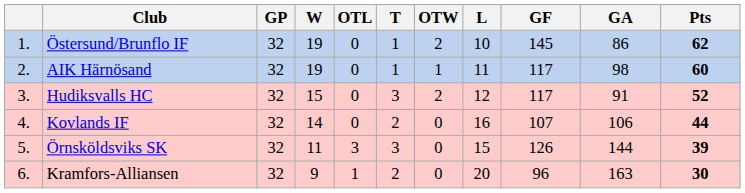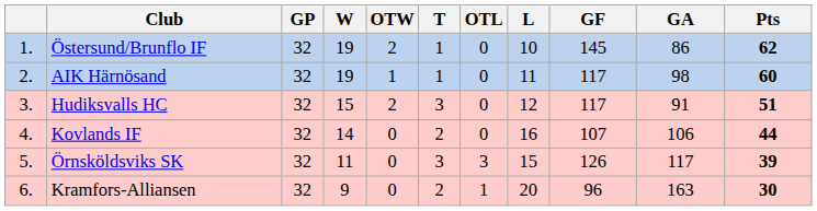 <table class="wikitable">
 <tr>
 <th width="30"></th>
 <th width="200">Club</th>
 <th width="30">GP</th>
 <th width="30">W</th>
+<th width="30">OTW</th>
+<th width="30">T</th>
 <th width="30">OTL</th>
-<th width="30">T</th>
-<th width="30">OTW</th>
 <th width="30">L</th>
 <th width="70">GF</th>
 <th width="70">GA</th>
 <th width="70">Pts</th>
 </tr>
 <tr bgcolor="#BCD2EE" align="center">
 <td>1.</td>
 <td align="left"><a href='#'>Östersund/Brunflo IF</a></td>
 <td>32</td>
 <td>19</td>
+<td>2</td>
+<td>1</td>
 <td>0</td>
-<td>1</td>
-<td>2</td>
 <td>10</td>
 <td>145</td>
 <td>86</td>
 <td><strong>62</strong></td>
 </tr>
 <tr bgcolor="#BCD2EE" align="center">
 <td>2.</td>
 <td align="left"><a href='#'>AIK Härnösand</a></td>
 <td>32</td>
 <td>19</td>
-<td>0</td>
 <td>1</td>
 <td>1</td>
+<td>0</td>
 <td>11</td>
 <td>117</td>
 <td>98</td>
 <td><strong>60</strong></td>
 </tr>
 <tr bgcolor="#FFCCCC" align="center">
 <td>3.</td>
 <td align="left"><a href='#'>Hudiksvalls HC</a></td>
 <td>32</td>
 <td>15</td>
+<td>2</td>
+<td>3</td>
 <td>0</td>
-<td>3</td>
-<td>2</td>
 <td>12</td>
 <td>117</td>
 <td>91</td>
-<td><strong>52</strong></td>
+<td><strong>51</strong></td>
 </tr>
 <tr bgcolor="#FFCCCC" align="center">
 <td>4.</td>
 <td align="left"><a href='#'>Kovlands IF</a></td>
 <td>32</td>
 <td>14</td>
 <td>0</td>
 <td>2</td>
 <td>0</td>
 <td>16</td>
 <td>107</td>
 <td>106</td>
 <td><strong>44</strong></td>
 </tr>
 <tr bgcolor="#FFCCCC" align="center">
 <td>5.</td>
 <td align="left"><a href='#'>Örnsköldsviks SK</a></td>
 <td>32</td>
 <td>11</td>
+<td>0</td>
 <td>3</td>
 <td>3</td>
-<td>0</td>
 <td>15</td>
 <td>126</td>
-<td>144</td>
+<td>117</td>
 <td><strong>39</strong></td>
 </tr>
 <tr bgcolor="#FFCCCC" align="center">
 <td>6.</td>
 <td align="left">Kramfors-Alliansen</td>
 <td>32</td>
 <td>9</td>
+<td>0</td>
+<td>2</td>
 <td>1</td>
-<td>2</td>
-<td>0</td>
 <td>20</td>
 <td>96</td>
 <td>163</td>
 <td><strong>30</strong></td>
 </tr>
 </table>
